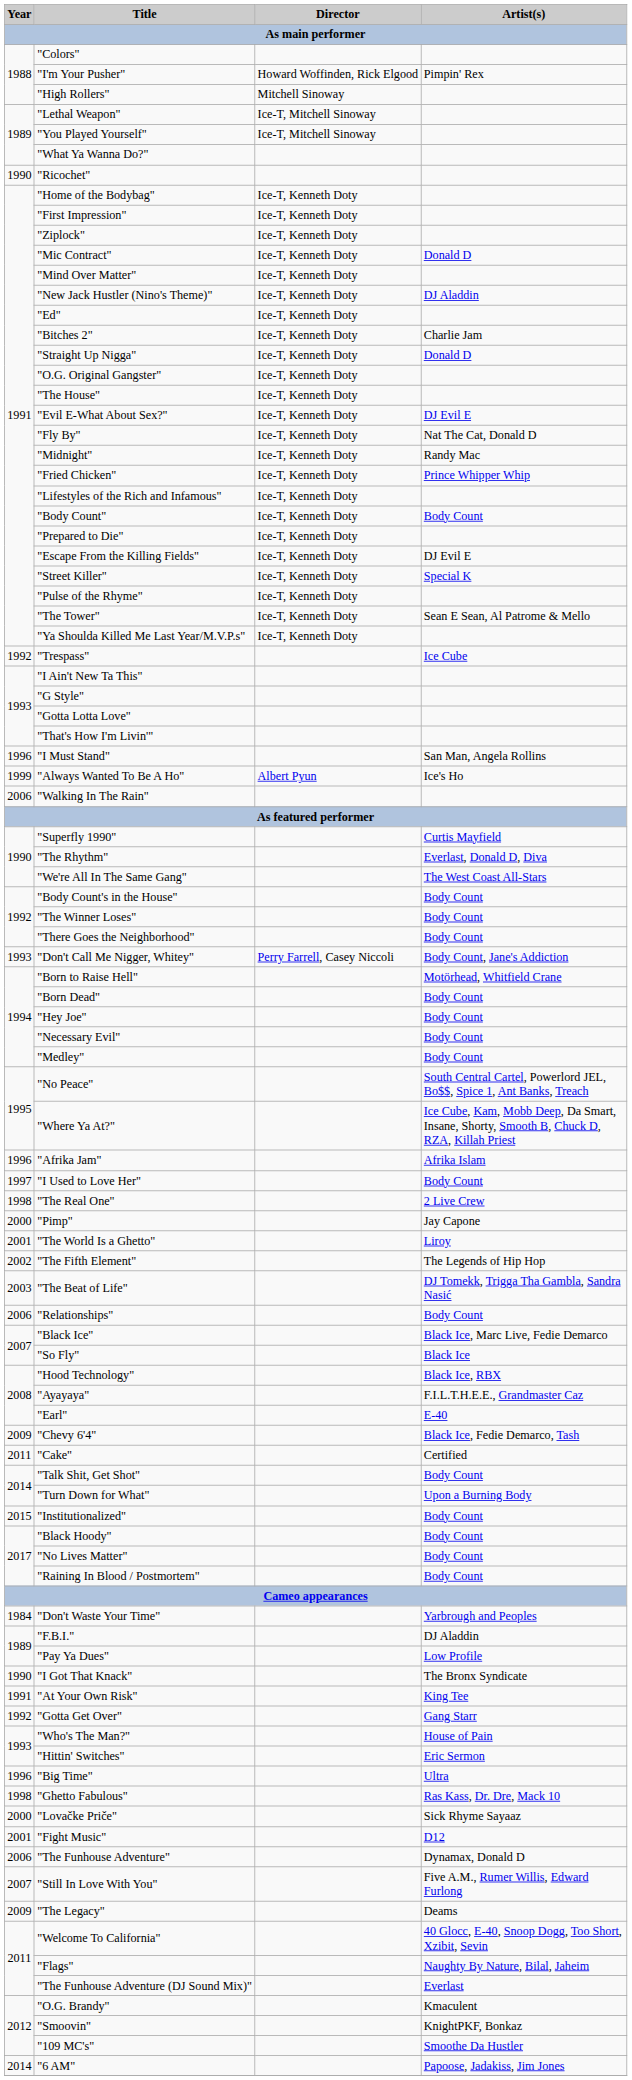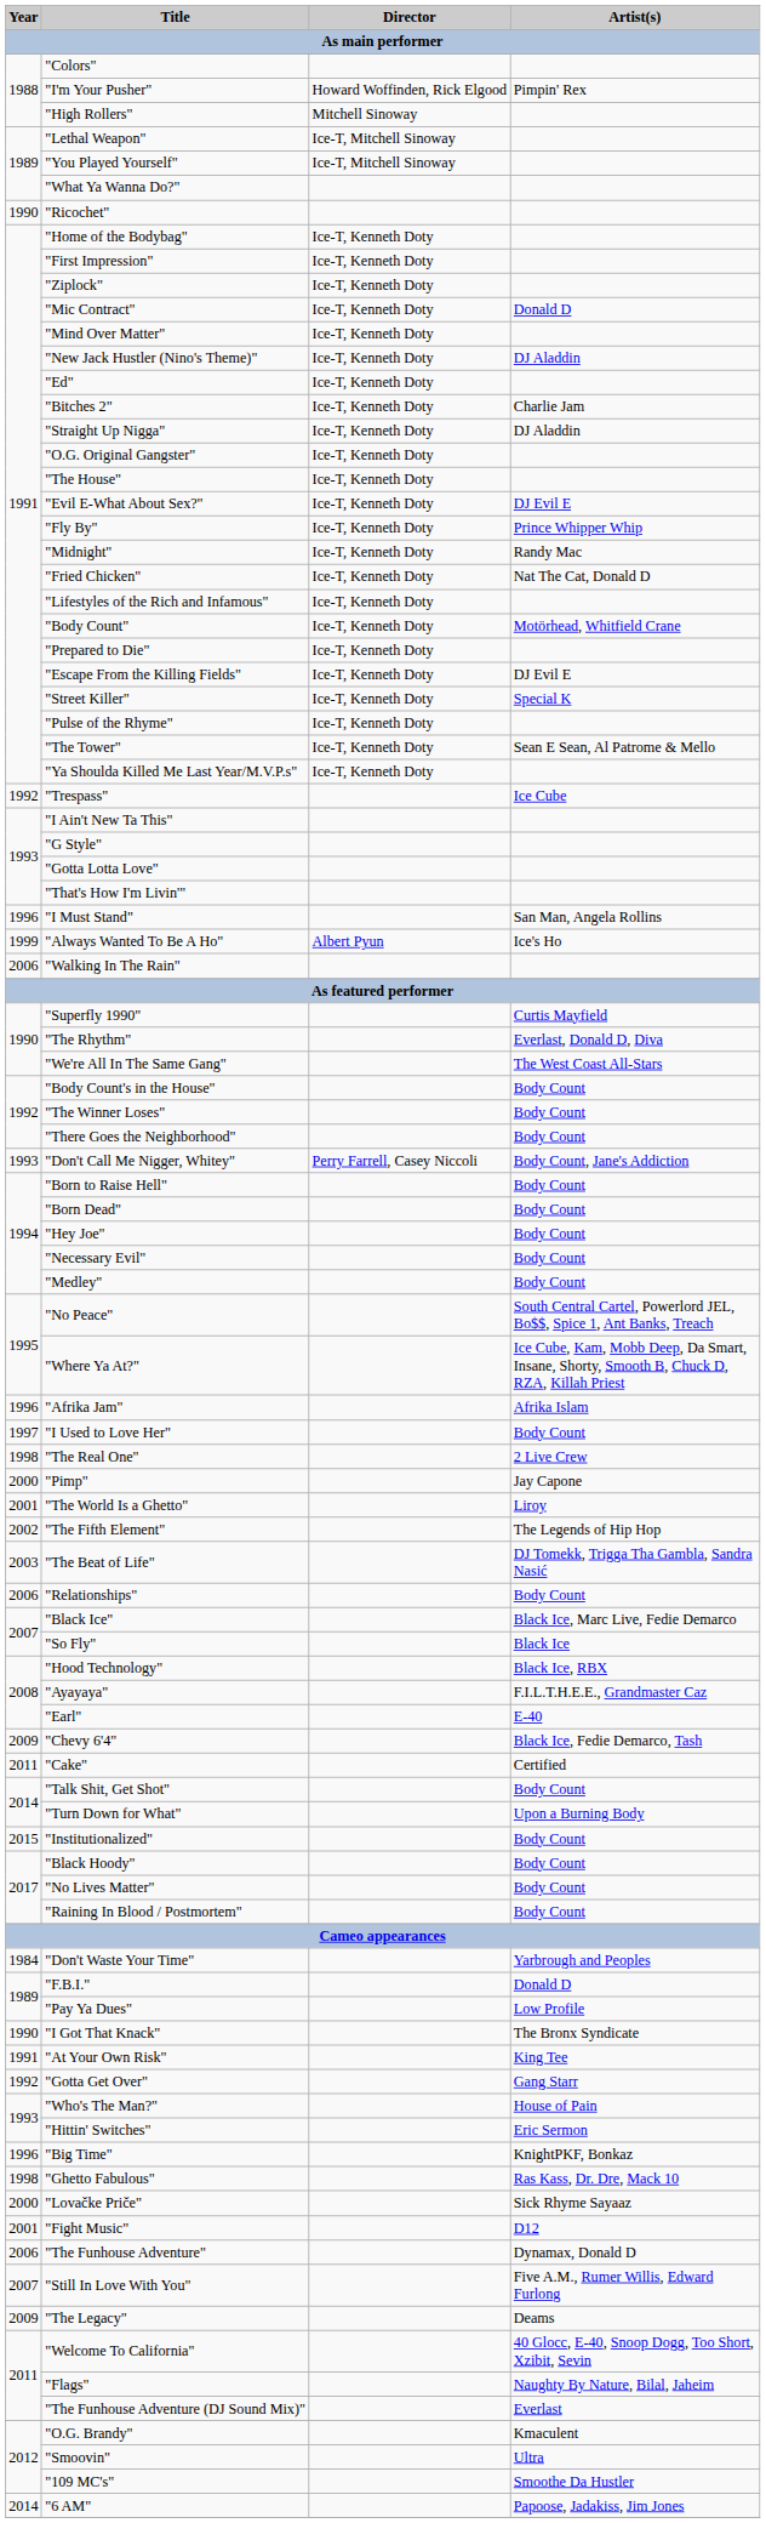 <table class="wikitable" style="font-size:95%">
 <tr>
 <th style="background:#ccc;">Year</th>
 <th style="background:#ccc;">Title</th>
 <th style="background:#ccc;">Director</th>
 <th style="background:#ccc;width:250px">Artist(s)</th>
 </tr>
 <tr style="text-align:center;">
 <th colspan="4" style="background:#B0C4DE;">As main performer</th>
 </tr>
 <tr>
 <td rowspan="3" style="text-align:center;">1988</td>
 <td>"Colors"</td>
 <td></td>
 <td></td>
 </tr>
 <tr>
 <td>"I'm Your Pusher"</td>
 <td>Howard Woffinden, Rick Elgood</td>
 <td>Pimpin' Rex</td>
 </tr>
 <tr>
 <td>"High Rollers"</td>
 <td>Mitchell Sinoway</td>
 <td></td>
 </tr>
 <tr>
 <td rowspan="3" style="text-align:center;">1989</td>
 <td>"Lethal Weapon"</td>
 <td>Ice-T, Mitchell Sinoway</td>
 <td></td>
 </tr>
 <tr>
 <td>"You Played Yourself"</td>
 <td>Ice-T, Mitchell Sinoway</td>
 <td></td>
 </tr>
 <tr>
 <td>"What Ya Wanna Do?"</td>
 <td></td>
 <td></td>
 </tr>
 <tr>
 <td style="text-align:center;">1990</td>
 <td>"Ricochet"</td>
 <td></td>
 <td></td>
 </tr>
 <tr>
 <td rowspan="23" style="text-align:center;">1991</td>
 <td>"Home of the Bodybag"</td>
 <td>Ice-T, Kenneth Doty</td>
 <td></td>
 </tr>
 <tr>
 <td>"First Impression"</td>
 <td>Ice-T, Kenneth Doty</td>
 <td></td>
 </tr>
 <tr>
 <td>"Ziplock"</td>
 <td>Ice-T, Kenneth Doty</td>
 <td></td>
 </tr>
 <tr>
 <td>"Mic Contract"</td>
 <td>Ice-T, Kenneth Doty</td>
 <td><a href='#'>Donald D</a></td>
 </tr>
 <tr>
 <td>"Mind Over Matter"</td>
 <td>Ice-T, Kenneth Doty</td>
 <td></td>
 </tr>
 <tr>
 <td>"New Jack Hustler (Nino's Theme)"</td>
 <td>Ice-T, Kenneth Doty</td>
 <td><a href='#'>DJ Aladdin</a></td>
 </tr>
 <tr>
 <td>"Ed"</td>
 <td>Ice-T, Kenneth Doty</td>
 <td></td>
 </tr>
 <tr>
 <td>"Bitches 2"</td>
 <td>Ice-T, Kenneth Doty</td>
 <td>Charlie Jam</td>
 </tr>
 <tr>
 <td>"Straight Up Nigga"</td>
 <td>Ice-T, Kenneth Doty</td>
-<td><a href='#'>Donald D</a></td>
+<td>DJ Aladdin</td>
 </tr>
 <tr>
 <td>"O.G. Original Gangster"</td>
 <td>Ice-T, Kenneth Doty</td>
 <td></td>
 </tr>
 <tr>
 <td>"The House"</td>
 <td>Ice-T, Kenneth Doty</td>
 <td></td>
 </tr>
 <tr>
 <td>"Evil E-What About Sex?"</td>
 <td>Ice-T, Kenneth Doty</td>
 <td><a href='#'>DJ Evil E</a></td>
 </tr>
 <tr>
 <td>"Fly By"</td>
 <td>Ice-T, Kenneth Doty</td>
-<td>Nat The Cat, Donald D</td>
+<td><a href='#'>Prince Whipper Whip</a></td>
 </tr>
 <tr>
 <td>"Midnight"</td>
 <td>Ice-T, Kenneth Doty</td>
 <td>Randy Mac</td>
 </tr>
 <tr>
 <td>"Fried Chicken"</td>
 <td>Ice-T, Kenneth Doty</td>
-<td><a href='#'>Prince Whipper Whip</a></td>
+<td>Nat The Cat, Donald D</td>
 </tr>
 <tr>
 <td>"Lifestyles of the Rich and Infamous"</td>
 <td>Ice-T, Kenneth Doty</td>
 <td></td>
 </tr>
 <tr>
 <td>"Body Count"</td>
 <td>Ice-T, Kenneth Doty</td>
-<td><a href='#'>Body Count</a></td>
+<td><a href='#'>Motörhead</a>, <a href='#'>Whitfield Crane</a></td>
 </tr>
 <tr>
 <td>"Prepared to Die"</td>
 <td>Ice-T, Kenneth Doty</td>
 <td></td>
 </tr>
 <tr>
 <td>"Escape From the Killing Fields"</td>
 <td>Ice-T, Kenneth Doty</td>
 <td>DJ Evil E</td>
 </tr>
 <tr>
 <td>"Street Killer"</td>
 <td>Ice-T, Kenneth Doty</td>
 <td><a href='#'>Special K</a></td>
 </tr>
 <tr>
 <td>"Pulse of the Rhyme"</td>
 <td>Ice-T, Kenneth Doty</td>
 <td></td>
 </tr>
 <tr>
 <td>"The Tower"</td>
 <td>Ice-T, Kenneth Doty</td>
 <td>Sean E Sean, Al Patrome & Mello</td>
 </tr>
 <tr>
 <td>"Ya Shoulda Killed Me Last Year/M.V.P.s"</td>
 <td>Ice-T, Kenneth Doty</td>
 <td></td>
 </tr>
 <tr>
 <td style="text-align:center;">1992</td>
 <td>"Trespass"</td>
 <td></td>
 <td><a href='#'>Ice Cube</a></td>
 </tr>
 <tr>
 <td rowspan="4" style="text-align:center;">1993</td>
 <td>"I Ain't New Ta This"</td>
 <td></td>
 <td></td>
 </tr>
 <tr>
 <td>"G Style"</td>
 <td></td>
 <td></td>
 </tr>
 <tr>
 <td>"Gotta Lotta Love"</td>
 <td></td>
 <td></td>
 </tr>
 <tr>
 <td>"That's How I'm Livin'"</td>
 <td></td>
 <td></td>
 </tr>
 <tr>
 <td style="text-align:center;">1996</td>
 <td>"I Must Stand"</td>
 <td></td>
 <td>San Man, Angela Rollins</td>
 </tr>
 <tr>
 <td style="text-align:center;">1999</td>
 <td>"Always Wanted To Be A Ho"</td>
 <td><a href='#'>Albert Pyun</a></td>
 <td>Ice's Ho</td>
 </tr>
 <tr>
 <td style="text-align:center;">2006</td>
 <td>"Walking In The Rain"</td>
 <td></td>
 <td></td>
 </tr>
 <tr>
 <th colspan="4" style="background:#B0C4DE;">As featured performer</th>
 </tr>
 <tr>
 <td rowspan="3" style="text-align:center;">1990</td>
 <td>"Superfly 1990"</td>
 <td></td>
 <td><a href='#'>Curtis Mayfield</a></td>
 </tr>
 <tr>
 <td>"The Rhythm"</td>
 <td></td>
 <td><a href='#'>Everlast</a>, <a href='#'>Donald D</a>, <a href='#'>Diva</a></td>
 </tr>
 <tr>
 <td>"We're All In The Same Gang"</td>
 <td></td>
 <td><a href='#'>The West Coast All-Stars</a></td>
 </tr>
 <tr>
 <td rowspan="3" style="text-align:center;">1992</td>
 <td>"Body Count's in the House"</td>
 <td></td>
 <td><a href='#'>Body Count</a></td>
 </tr>
 <tr>
 <td>"The Winner Loses"</td>
 <td></td>
 <td><a href='#'>Body Count</a></td>
 </tr>
 <tr>
 <td>"There Goes the Neighborhood"</td>
 <td></td>
 <td><a href='#'>Body Count</a></td>
 </tr>
 <tr>
 <td style="text-align:center;">1993</td>
 <td>"Don't Call Me Nigger, Whitey"</td>
 <td><a href='#'>Perry Farrell</a>, Casey Niccoli</td>
 <td><a href='#'>Body Count</a>, <a href='#'>Jane's Addiction</a></td>
 </tr>
 <tr>
 <td rowspan="5" style="text-align:center;">1994</td>
 <td>"Born to Raise Hell"</td>
 <td></td>
-<td><a href='#'>Motörhead</a>, <a href='#'>Whitfield Crane</a></td>
+<td><a href='#'>Body Count</a></td>
 </tr>
 <tr>
 <td>"Born Dead"</td>
 <td></td>
 <td><a href='#'>Body Count</a></td>
 </tr>
 <tr>
 <td>"Hey Joe"</td>
 <td></td>
 <td><a href='#'>Body Count</a></td>
 </tr>
 <tr>
 <td>"Necessary Evil"</td>
 <td></td>
 <td><a href='#'>Body Count</a></td>
 </tr>
 <tr>
 <td>"Medley"</td>
 <td></td>
 <td><a href='#'>Body Count</a></td>
 </tr>
 <tr>
 <td rowspan="2" style="text-align:center;">1995</td>
 <td>"No Peace"</td>
 <td></td>
 <td><a href='#'>South Central Cartel</a>, Powerlord JEL, <a href='#'>Bo$$</a>, <a href='#'>Spice 1</a>, <a href='#'>Ant Banks</a>, <a href='#'>Treach</a></td>
 </tr>
 <tr>
 <td>"Where Ya At?"</td>
 <td></td>
 <td><a href='#'>Ice Cube</a>, <a href='#'>Kam</a>, <a href='#'>Mobb Deep</a>, Da Smart, Insane, Shorty, <a href='#'>Smooth B</a>, <a href='#'>Chuck D</a>, <a href='#'>RZA</a>, <a href='#'>Killah Priest</a></td>
 </tr>
 <tr>
 <td style="text-align:center;">1996</td>
 <td>"Afrika Jam"</td>
 <td></td>
 <td><a href='#'>Afrika Islam</a></td>
 </tr>
 <tr>
 <td style="text-align:center;">1997</td>
 <td>"I Used to Love Her"</td>
 <td></td>
 <td><a href='#'>Body Count</a></td>
 </tr>
 <tr>
 <td style="text-align:center;">1998</td>
 <td>"The Real One"</td>
 <td></td>
 <td><a href='#'>2 Live Crew</a></td>
 </tr>
 <tr>
 <td style="text-align:center;">2000</td>
 <td>"Pimp"</td>
 <td></td>
 <td>Jay Capone</td>
 </tr>
 <tr>
 <td style="text-align:center;">2001</td>
 <td>"The World Is a Ghetto"</td>
 <td></td>
 <td><a href='#'>Liroy</a></td>
 </tr>
 <tr>
 <td style="text-align:center;">2002</td>
 <td>"The Fifth Element"</td>
 <td></td>
 <td>The Legends of Hip Hop</td>
 </tr>
 <tr>
 <td style="text-align:center;">2003</td>
 <td>"The Beat of Life"</td>
 <td></td>
 <td><a href='#'>DJ Tomekk</a>, <a href='#'>Trigga Tha Gambla</a>, <a href='#'>Sandra Nasić</a></td>
 </tr>
 <tr>
 <td style="text-align:center;">2006</td>
 <td>"Relationships"</td>
 <td></td>
 <td><a href='#'>Body Count</a></td>
 </tr>
 <tr>
 <td rowspan="2" style="text-align:center;">2007</td>
 <td>"Black Ice"</td>
 <td></td>
 <td><a href='#'>Black Ice</a>, Marc Live, Fedie Demarco</td>
 </tr>
 <tr>
 <td>"So Fly"</td>
 <td></td>
 <td><a href='#'>Black Ice</a></td>
 </tr>
 <tr>
 <td rowspan="3" style="text-align:center;">2008</td>
 <td>"Hood Technology"</td>
 <td></td>
 <td><a href='#'>Black Ice</a>, <a href='#'>RBX</a></td>
 </tr>
 <tr>
 <td>"Ayayaya"</td>
 <td></td>
 <td>F.I.L.T.H.E.E., <a href='#'>Grandmaster Caz</a></td>
 </tr>
 <tr>
 <td>"Earl"</td>
 <td></td>
 <td><a href='#'>E-40</a></td>
 </tr>
 <tr>
 <td style="text-align:center;">2009</td>
 <td>"Chevy 6'4"</td>
 <td></td>
 <td><a href='#'>Black Ice</a>, Fedie Demarco, <a href='#'>Tash</a></td>
 </tr>
 <tr>
 <td style="text-align:center;">2011</td>
 <td>"Cake"</td>
 <td></td>
 <td>Certified</td>
 </tr>
 <tr>
 <td rowspan="2" style="text-align:center;">2014</td>
 <td>"Talk Shit, Get Shot"</td>
 <td></td>
 <td><a href='#'>Body Count</a></td>
 </tr>
 <tr>
 <td>"Turn Down for What"</td>
 <td></td>
 <td><a href='#'>Upon a Burning Body</a></td>
 </tr>
 <tr>
 <td style="text-align:center;">2015</td>
 <td>"Institutionalized"</td>
 <td></td>
 <td><a href='#'>Body Count</a></td>
 </tr>
 <tr>
 <td rowspan="3" style="text-align:center;">2017</td>
 <td>"Black Hoody"</td>
 <td></td>
 <td><a href='#'>Body Count</a></td>
 </tr>
 <tr>
 <td>"No Lives Matter"</td>
 <td></td>
 <td><a href='#'>Body Count</a></td>
 </tr>
 <tr>
 <td>"Raining In Blood / Postmortem"</td>
 <td></td>
 <td><a href='#'>Body Count</a></td>
 </tr>
 <tr>
 <th colspan="4" style="background:#B0C4DE;"><a href='#'>Cameo appearances</a></th>
 </tr>
 <tr>
 <td style="text-align:center;">1984</td>
 <td>"Don't Waste Your Time"</td>
 <td></td>
 <td><a href='#'>Yarbrough and Peoples</a></td>
 </tr>
 <tr>
 <td rowspan="2" style="text-align:center;">1989</td>
 <td>"F.B.I."</td>
 <td></td>
-<td>DJ Aladdin</td>
+<td><a href='#'>Donald D</a></td>
 </tr>
 <tr>
 <td>"Pay Ya Dues"</td>
 <td></td>
 <td><a href='#'>Low Profile</a></td>
 </tr>
 <tr>
 <td style="text-align:center;">1990</td>
 <td>"I Got That Knack"</td>
 <td></td>
 <td>The Bronx Syndicate</td>
 </tr>
 <tr>
 <td style="text-align:center;">1991</td>
 <td>"At Your Own Risk"</td>
 <td></td>
 <td><a href='#'>King Tee</a></td>
 </tr>
 <tr>
 <td style="text-align:center;">1992</td>
 <td>"Gotta Get Over"</td>
 <td></td>
 <td><a href='#'>Gang Starr</a></td>
 </tr>
 <tr>
 <td rowspan="2" style="text-align:center;">1993</td>
 <td>"Who's The Man?"</td>
 <td></td>
 <td><a href='#'>House of Pain</a></td>
 </tr>
 <tr>
 <td>"Hittin' Switches"</td>
 <td></td>
 <td><a href='#'>Eric Sermon</a></td>
 </tr>
 <tr>
 <td style="text-align:center;">1996</td>
 <td>"Big Time"</td>
 <td></td>
-<td><a href='#'>Ultra</a></td>
+<td>KnightPKF, Bonkaz</td>
 </tr>
 <tr>
 <td style="text-align:center;">1998</td>
 <td>"Ghetto Fabulous"</td>
 <td></td>
 <td><a href='#'>Ras Kass</a>, <a href='#'>Dr. Dre</a>, <a href='#'>Mack 10</a></td>
 </tr>
 <tr>
 <td style="text-align:center;">2000</td>
 <td>"Lovačke Priče"</td>
 <td></td>
 <td>Sick Rhyme Sayaaz</td>
 </tr>
 <tr>
 <td style="text-align:center;">2001</td>
 <td>"Fight Music"</td>
 <td></td>
 <td><a href='#'>D12</a></td>
 </tr>
 <tr>
 <td style="text-align:center;">2006</td>
 <td>"The Funhouse Adventure"</td>
 <td></td>
 <td>Dynamax, Donald D</td>
 </tr>
 <tr>
 <td style="text-align:center;">2007</td>
 <td>"Still In Love With You"</td>
 <td></td>
 <td>Five A.M., <a href='#'>Rumer Willis</a>, <a href='#'>Edward Furlong</a></td>
 </tr>
 <tr>
 <td style="text-align:center;">2009</td>
 <td>"The Legacy"</td>
 <td></td>
 <td>Deams</td>
 </tr>
 <tr>
 <td rowspan="3" style="text-align:center;">2011</td>
 <td>"Welcome To California"</td>
 <td></td>
 <td><a href='#'>40 Glocc</a>, <a href='#'>E-40</a>, <a href='#'>Snoop Dogg</a>, <a href='#'>Too Short</a>, <a href='#'>Xzibit</a>, <a href='#'>Sevin</a></td>
 </tr>
 <tr>
 <td>"Flags"</td>
 <td></td>
 <td><a href='#'>Naughty By Nature</a>, <a href='#'>Bilal</a>, <a href='#'>Jaheim</a></td>
 </tr>
 <tr>
 <td>"The Funhouse Adventure (DJ Sound Mix)"</td>
 <td></td>
 <td><a href='#'>Everlast</a></td>
 </tr>
 <tr>
 <td rowspan="3" style="text-align:center;">2012</td>
 <td>"O.G. Brandy"</td>
 <td></td>
 <td>Kmaculent</td>
 </tr>
 <tr>
 <td>"Smoovin"</td>
 <td></td>
-<td>KnightPKF, Bonkaz</td>
+<td><a href='#'>Ultra</a></td>
 </tr>
 <tr>
 <td>"109 MC's"</td>
 <td></td>
 <td><a href='#'>Smoothe Da Hustler</a></td>
 </tr>
 <tr>
 <td style="text-align:center;">2014</td>
 <td>"6 AM"</td>
 <td></td>
 <td><a href='#'>Papoose</a>, <a href='#'>Jadakiss</a>, <a href='#'>Jim Jones</a></td>
 </tr>
 <tr>
 </tr>
 </table>
